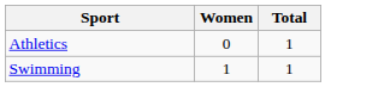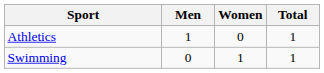 <table class="wikitable sortable" style="text-align:center;">
 <tr>
 <th width="180">Sport</th>
+<th width="55">Men</th>
 <th width="55">Women</th>
 <th width="55">Total</th>
 </tr>
 <tr>
 <td align="left"><a href='#'>Athletics</a></td>
+<td>1</td>
 <td>0</td>
 <td>1</td>
 </tr>
 <tr>
 <td align="left"><a href='#'>Swimming</a></td>
+<td>0</td>
 <td>1</td>
 <td>1</td>
 </tr>
 </table>
